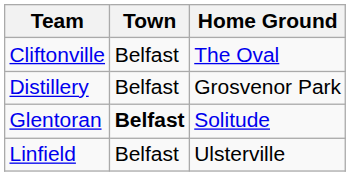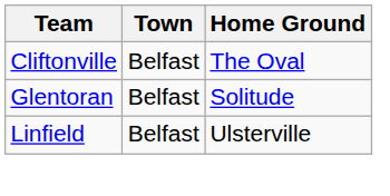 <table class="wikitable sortable">
 <tr>
 <th>Team</th>
 <th>Town</th>
 <th>Home Ground</th>
 </tr>
 <tr>
 <td><a href='#'>Cliftonville</a></td>
 <td>Belfast</td>
 <td><a href='#'>The Oval</a></td>
 </tr>
 <tr>
-<td><a href='#'>Distillery</a></td>
+<td><a href='#'>Glentoran</a></td>
 <td>Belfast</td>
-<td>Grosvenor Park</td>
-</tr>
-<tr>
-<td><a href='#'>Glentoran</a></td>
-<td><strong>Belfast</strong></td>
 <td><a href='#'>Solitude</a></td>
 </tr>
 <tr>
 <td><a href='#'>Linfield</a></td>
 <td>Belfast</td>
 <td>Ulsterville</td>
 </tr>
 </table>
